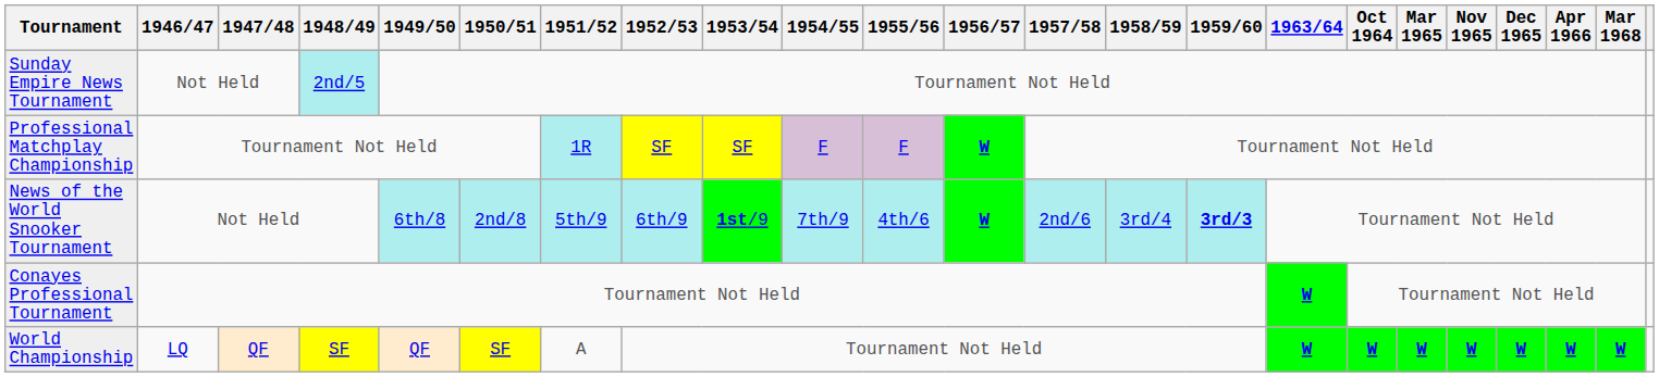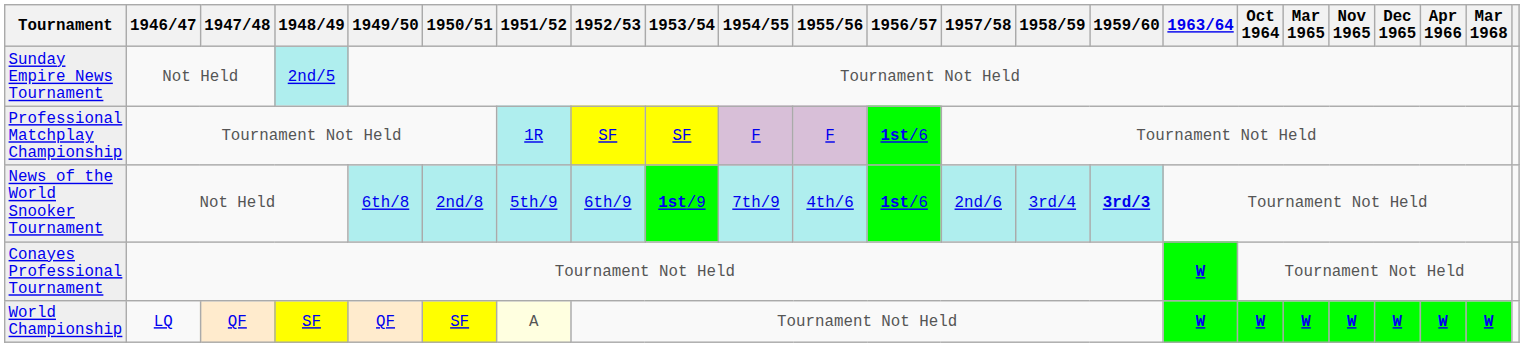 <table class="wikitable" style="font-size:85%;">
 <tr>
 <th scope="col"><strong>Tournament</strong></th>
 <th scope="col">1946/47</th>
 <th scope="col">1947/48</th>
 <th scope="col">1948/49</th>
 <th scope="col">1949/50</th>
 <th scope="col">1950/51</th>
 <th scope="col">1951/52</th>
 <th scope="col">1952/53</th>
 <th scope="col">1953/54</th>
 <th scope="col">1954/55</th>
 <th scope="col">1955/56</th>
 <th scope="col">1956/57</th>
 <th scope="col">1957/58</th>
 <th scope="col">1958/59</th>
 <th scope="col">1959/60</th>
 <th scope="col"><a href='#'>1963/64</a></th>
 <th scope="col">Oct 1964</th>
 <th scope="col">Mar 1965</th>
 <th scope="col">Nov 1965</th>
 <th scope="col">Dec 1965</th>
 <th scope="col">Apr 1966</th>
 <th scope="col">Mar 1968</th>
 <th scope="col"></th>
 </tr>
 <tr>
 <td style="background:#EFEFEF;"><a href='#'>Sunday Empire News Tournament</a></td>
 <td colspan="2" style="text-align:center; color:#555555;">Not Held</td>
 <td align="center" style="background:#afeeee;"><a href='#'>2nd/5</a></td>
 <td colspan="18" style="text-align:center; color:#555555;">Tournament Not Held</td>
 <td align="center"></td>
 </tr>
 <tr>
 <td style="background:#EFEFEF;"><a href='#'>Professional Matchplay Championship</a></td>
 <td colspan="5" style="text-align:center; color:#555555;">Tournament Not Held</td>
 <td style="text-align:center; background:#afeeee;"><a href='#'>1R</a></td>
 <td style="text-align:center; background:yellow;"><a href='#'>SF</a></td>
 <td style="text-align:center; background:yellow;"><a href='#'>SF</a></td>
 <td style="text-align:center; background:#D8BFD8;"><a href='#'>F</a></td>
 <td style="text-align:center; background:#D8BFD8;"><a href='#'>F</a></td>
-<td style="text-align:center; background:#0f0;"><a href='#'><strong>W</strong></a></td>
+<td align="center" style="background:#0f0;"><a href='#'><strong>1st</strong>/6</a></td>
 <td colspan="10" style="text-align:center; color:#555555;">Tournament Not Held</td>
 <td align="center"></td>
 </tr>
 <tr>
 <td style="background:#EFEFEF;"><a href='#'>News of the World Snooker Tournament</a></td>
 <td colspan="3" style="text-align:center; color:#555555;">Not Held</td>
 <td align="center" style="background:#afeeee;"><a href='#'>6th/8</a></td>
 <td align="center" style="background:#afeeee;"><a href='#'>2nd/8</a></td>
 <td align="center" style="background:#afeeee;"><a href='#'>5th/9</a></td>
 <td align="center" style="background:#afeeee;"><a href='#'>6th/9</a></td>
 <td align="center" style="background:#0f0;"><a href='#'><strong>1st</strong>/9</a></td>
 <td align="center" style="background:#afeeee;"><a href='#'>7th/9</a></td>
 <td align="center" style="background:#afeeee;"><a href='#'>4th/6</a></td>
-<td style="text-align:center; background:#0f0;"><a href='#'><strong>W</strong></a></td>
+<td align="center" style="background:#0f0;"><a href='#'><strong>1st</strong>/6</a></td>
 <td align="center" style="background:#afeeee;"><a href='#'>2nd/6</a></td>
 <td align="center" style="background:#afeeee;"><a href='#'>3rd/4</a></td>
 <td align="center" style="background:#afeeee;"><strong><a href='#'>3rd/3</a></strong></td>
 <td colspan="7" style="text-align:center; color:#555555;">Tournament Not Held</td>
 <td align="center"></td>
 </tr>
 <tr>
 <td style="background:#EFEFEF;"><a href='#'>Conayes Professional Tournament</a></td>
 <td colspan="14" style="text-align:center; color:#555555;">Tournament Not Held</td>
 <td align="center" style="background:#0f0;"><a href='#'><strong>W</strong></a></td>
 <td colspan="6" style="text-align:center; color:#555555;">Tournament Not Held</td>
 <td align="center"></td>
 </tr>
 <tr>
 <td style="background:#EFEFEF;"><a href='#'>World Championship</a></td>
 <td align="center" style="color:#555555;"><a href='#'>LQ</a></td>
 <td style="text-align:center; background:#ffebcd;"><a href='#'>QF</a></td>
 <td style="text-align:center; background:yellow;"><a href='#'>SF</a></td>
 <td style="text-align:center; background:#ffebcd;"><a href='#'>QF</a></td>
 <td style="text-align:center; background:yellow;"><a href='#'>SF</a></td>
-<td align="center" style="color:#555555;">A</td>
+<td align="center" style="background: lightyellow; color:#555555;">A</td>
 <td colspan="8" style="text-align:center; color:#555555;">Tournament Not Held</td>
 <td style="text-align:center; background:#0f0;"><a href='#'><strong>W</strong></a></td>
 <td style="text-align:center; background:#0f0;"><a href='#'><strong>W</strong></a></td>
 <td style="text-align:center; background:#0f0;"><a href='#'><strong>W</strong></a></td>
 <td style="text-align:center; background:#0f0;"><a href='#'><strong>W</strong></a></td>
 <td style="text-align:center; background:#0f0;"><a href='#'><strong>W</strong></a></td>
 <td style="text-align:center; background:#0f0;"><a href='#'><strong>W</strong></a></td>
 <td style="text-align:center; background:#0f0;"><a href='#'><strong>W</strong></a></td>
 <td align="center"></td>
 </tr>
 </table>
